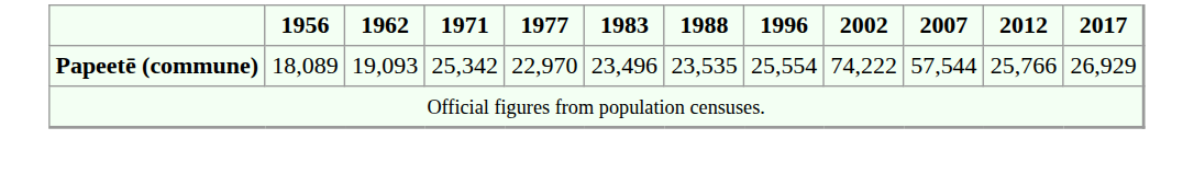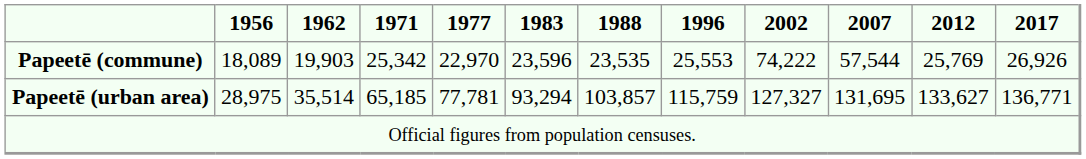 <table align="center" rules="all" cellspacing="0" cellpadding="4" style="border: 1px solid #999; border-right: 2px solid #999; border-bottom:2px solid #999; background: #f3fff3">
 <tr>
 <th></th>
 <th>1956</th>
 <th>1962</th>
 <th>1971</th>
 <th>1977</th>
 <th>1983</th>
 <th>1988</th>
 <th>1996</th>
 <th>2002</th>
 <th>2007</th>
 <th>2012</th>
 <th>2017</th>
 </tr>
 <tr>
 <td align=center><strong>Papeetē (commune)</strong></td>
 <td align=center>18,089</td>
-<td align=center>19,093</td>
+<td align=center>19,903</td>
 <td align=center>25,342</td>
 <td align=center>22,970</td>
-<td align=center>23,496</td>
+<td align=center>23,596</td>
 <td align=center>23,535</td>
-<td align=center>25,554</td>
+<td align=center>25,553</td>
 <td align=center>74,222</td>
 <td align=center>57,544</td>
-<td align=center>25,766</td>
-<td align=center>26,929</td>
+<td align=center>25,769</td>
+<td align=center>26,926</td>
+</tr>
+<tr>
+<td align=center><strong>Papeetē (urban area)</strong></td>
+<td align=center>28,975</td>
+<td align=center>35,514</td>
+<td align=center>65,185</td>
+<td align=center>77,781</td>
+<td align=center>93,294</td>
+<td align=center>103,857</td>
+<td align=center>115,759</td>
+<td align=center>127,327</td>
+<td align=center>131,695</td>
+<td align=center>133,627</td>
+<td align=center>136,771</td>
 </tr>
 <tr>
 <td colspan=12 align=center><small>Official figures from population censuses.</small></td>
 </tr>
 </table>
